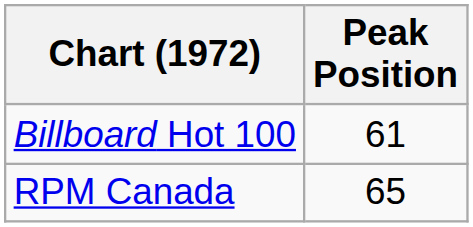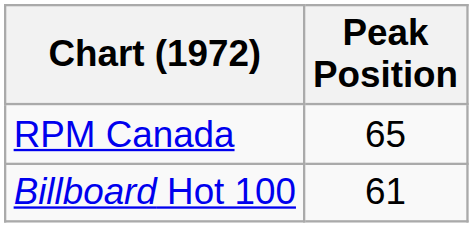 <table class="wikitable">
 <tr>
 <th>Chart (1972)</th>
 <th>Peak<br>Position</th>
 </tr>
 <tr>
+<td><a href='#'>RPM Canada</a></td>
+<td style="text-align:center;">65</td>
+</tr>
+<tr>
 <td><a href='#'><em>Billboard</em> Hot 100</a></td>
 <td style="text-align:center;">61</td>
 </tr>
-<tr>
-<td><a href='#'>RPM Canada</a></td>
-<td style="text-align:center;">65</td>
-</tr>
 </table>
